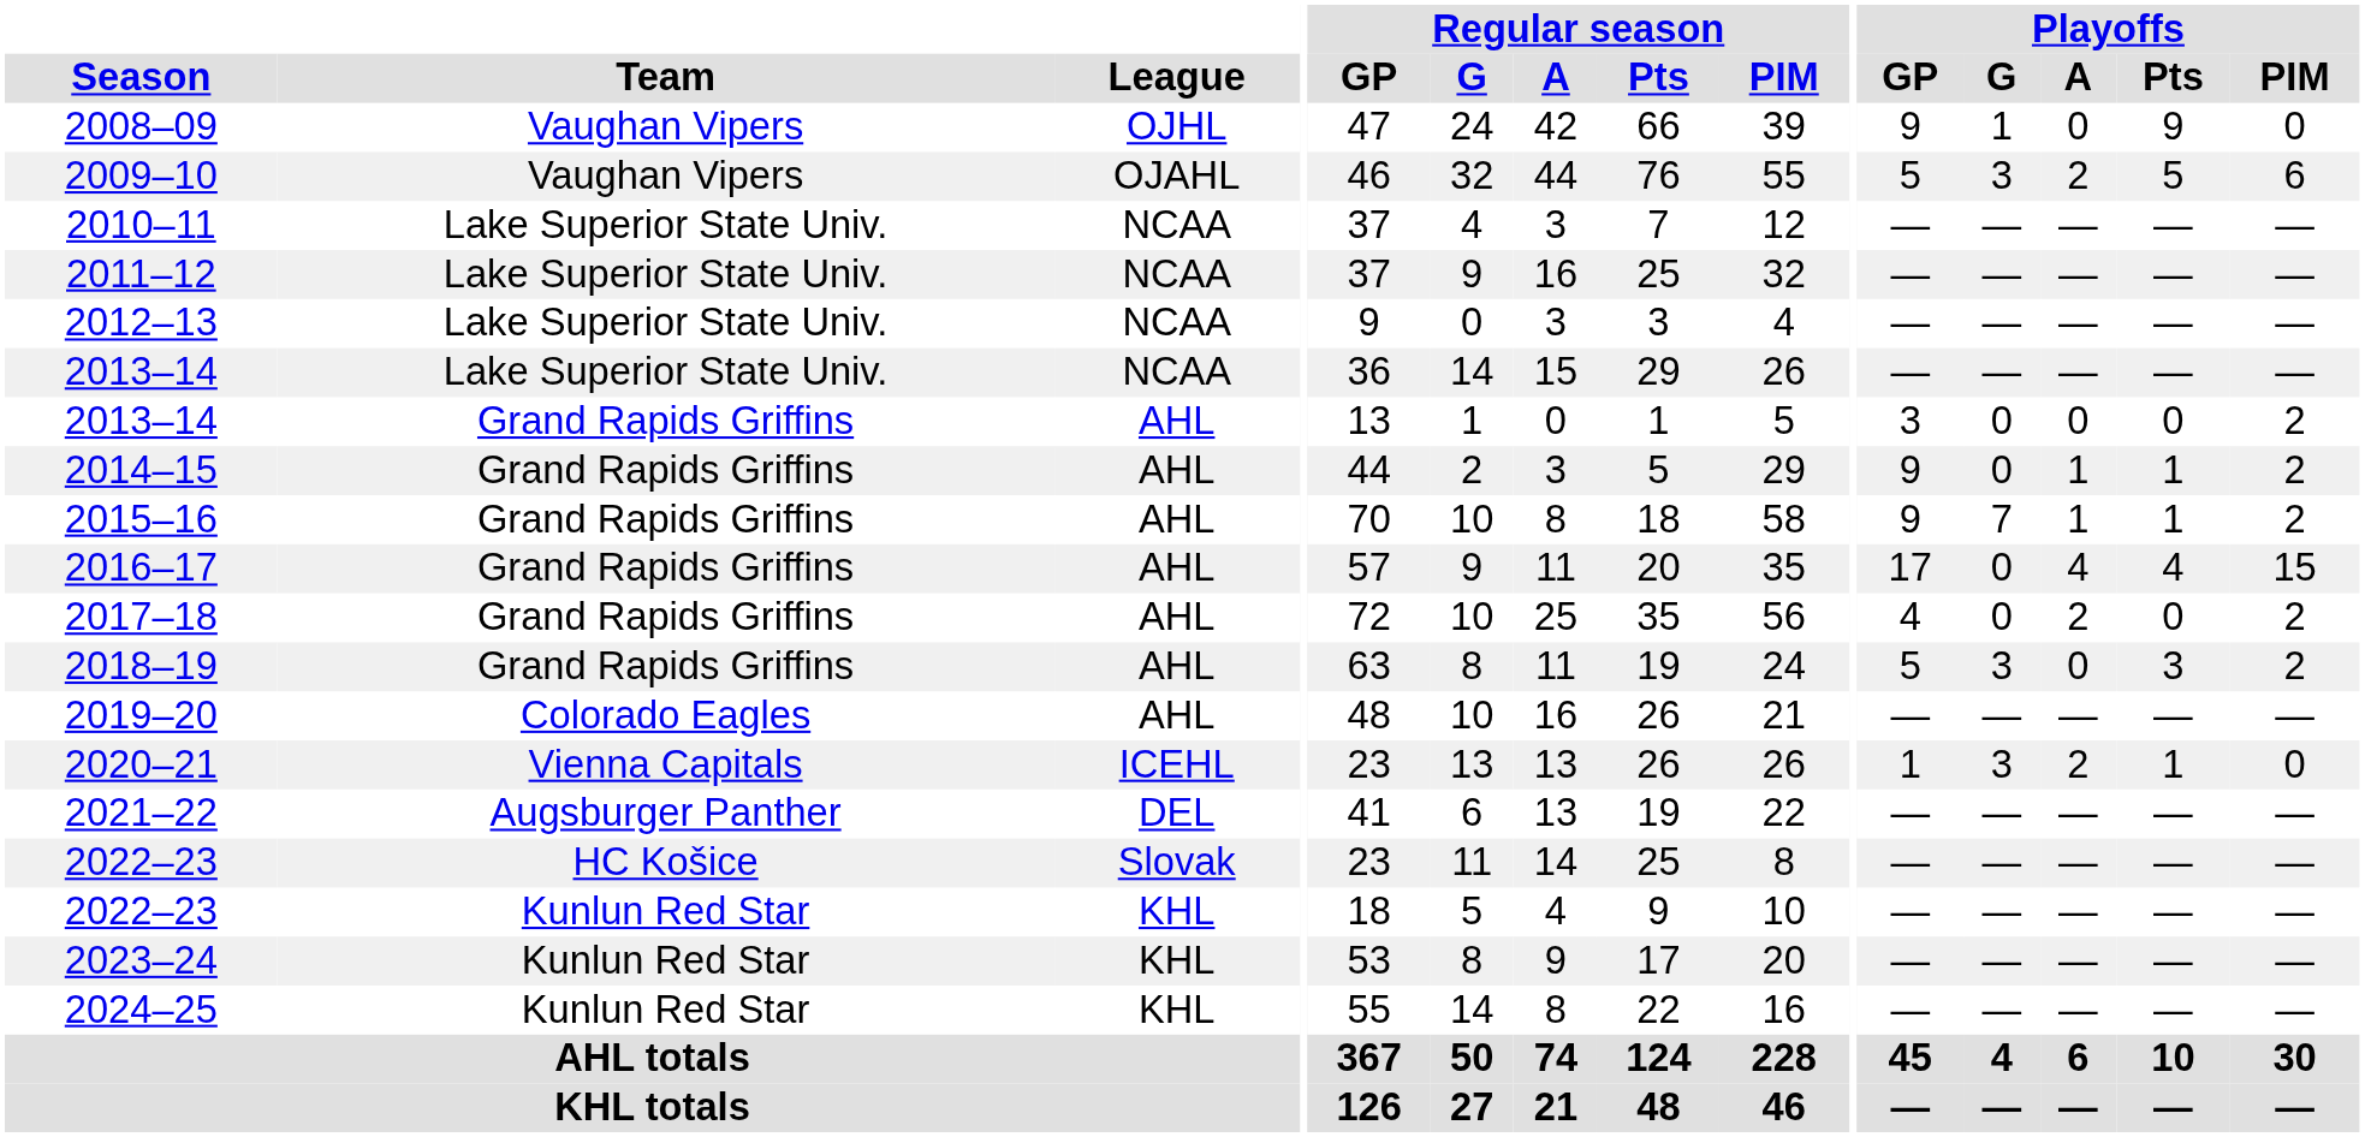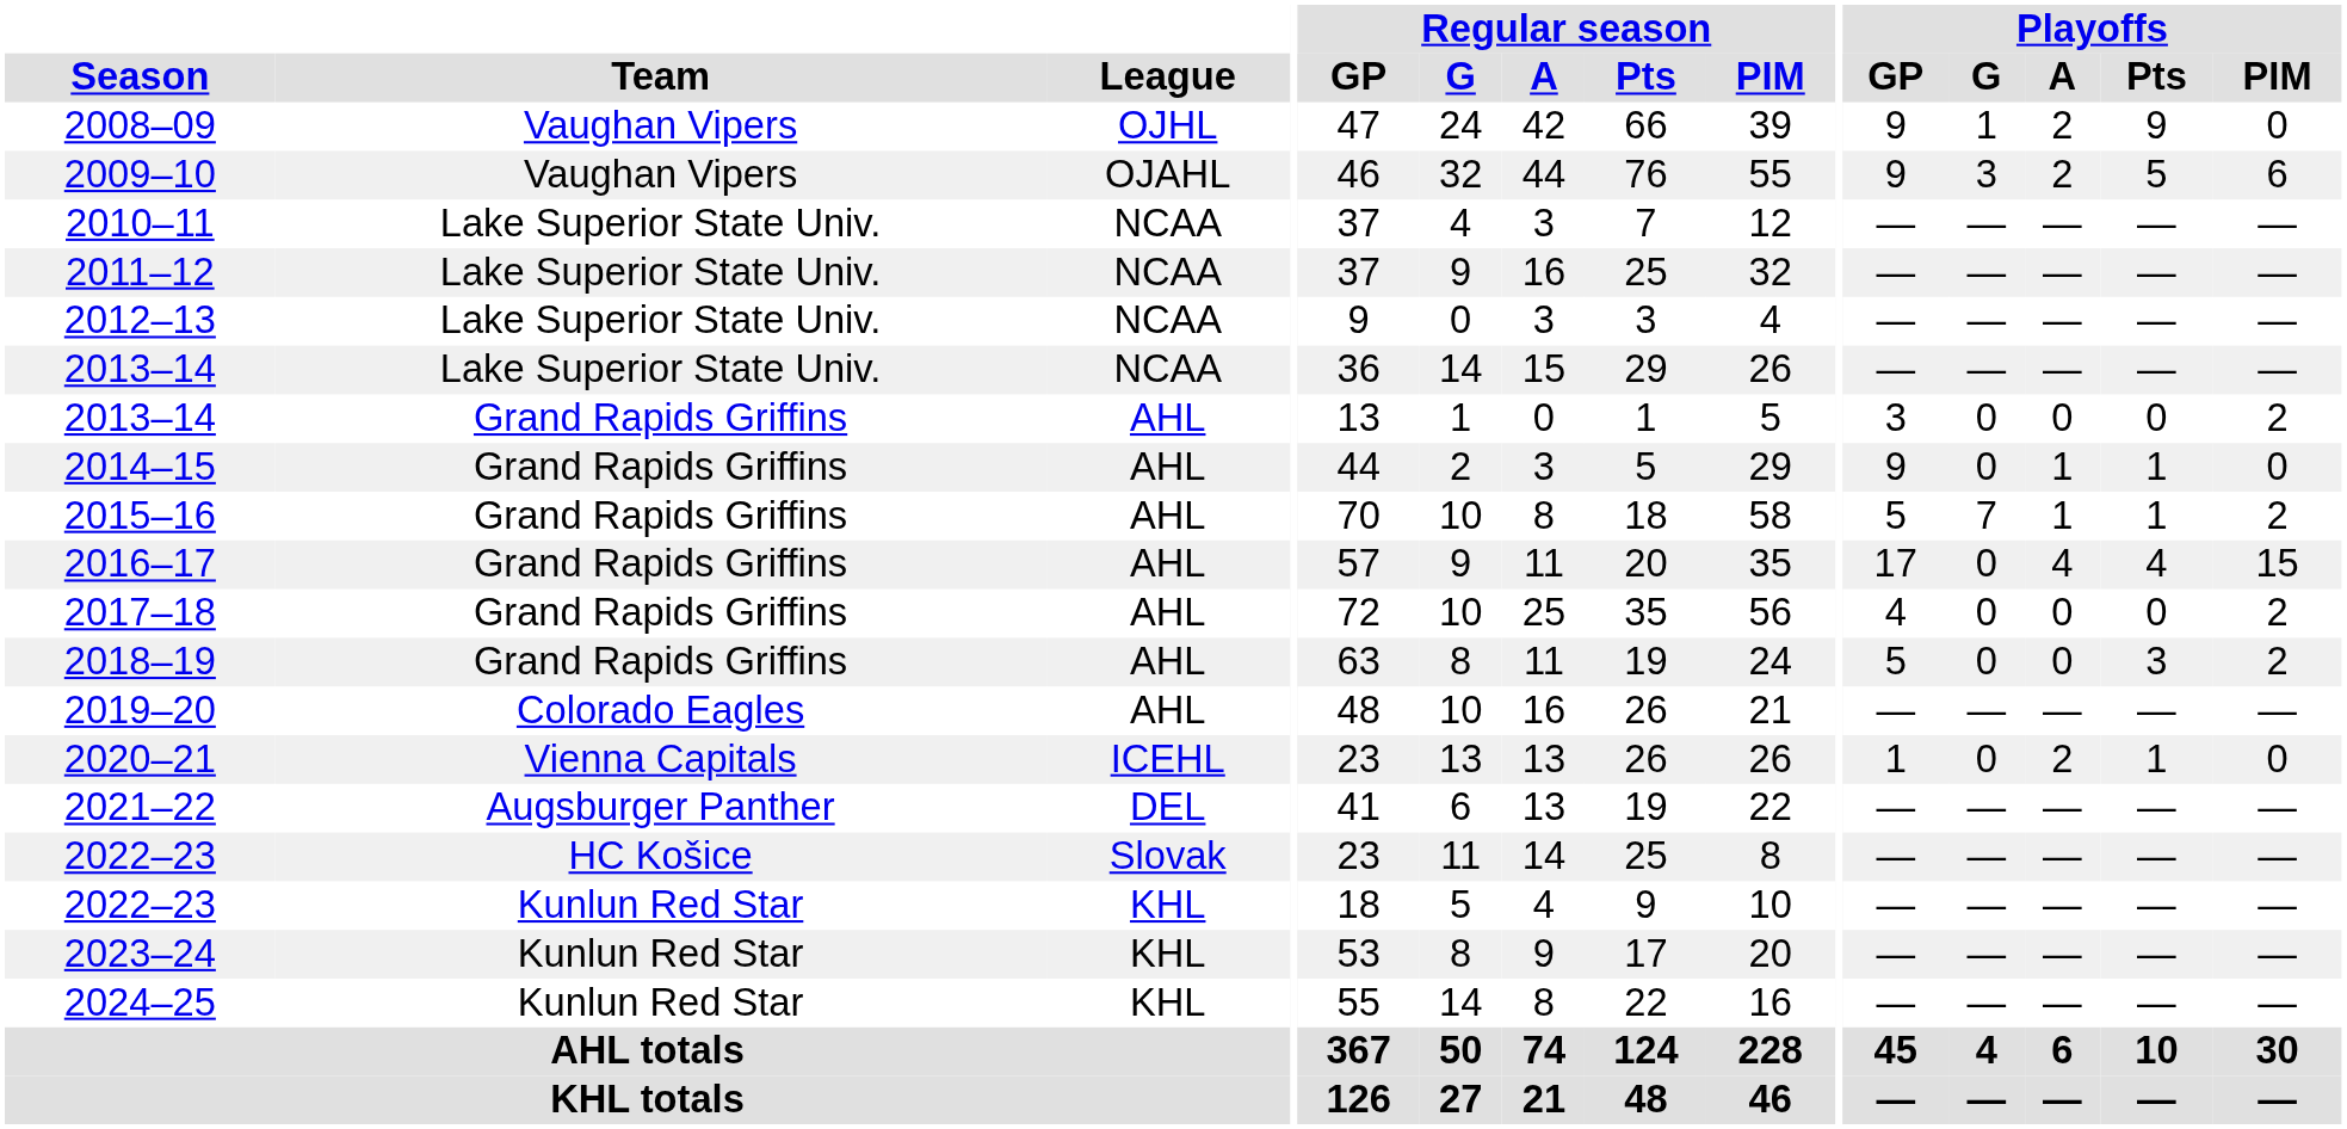 <table border="0" cellpadding="1" cellspacing="0" style="text-align:center; width:60em">
 <tr bgcolor="#e0e0e0">
 <th colspan="3" bgcolor="#ffffff"></th>
 <th rowspan="99" bgcolor="#ffffff"></th>
 <th colspan="5"><a href='#'>Regular season</a></th>
 <th rowspan="99" bgcolor="#ffffff"></th>
 <th colspan="5"><a href='#'>Playoffs</a></th>
 </tr>
 <tr bgcolor="#e0e0e0">
 <th><a href='#'>Season</a></th>
 <th>Team</th>
 <th>League</th>
 <th>GP</th>
 <th><a href='#'>G</a></th>
 <th><a href='#'>A</a></th>
 <th><a href='#'>Pts</a></th>
 <th><a href='#'>PIM</a></th>
 <th>GP</th>
 <th>G</th>
 <th>A</th>
 <th>Pts</th>
 <th>PIM</th>
 </tr>
 <tr>
 <td><a href='#'>2008–09</a></td>
 <td><a href='#'>Vaughan Vipers</a></td>
 <td><a href='#'>OJHL</a></td>
 <td>47</td>
 <td>24</td>
 <td>42</td>
 <td>66</td>
 <td>39</td>
 <td>9</td>
 <td>1</td>
-<td>0</td>
+<td>2</td>
 <td>9</td>
 <td>0</td>
 </tr>
 <tr bgcolor="#f0f0f0">
 <td><a href='#'>2009–10</a></td>
 <td>Vaughan Vipers</td>
 <td>OJAHL</td>
 <td>46</td>
 <td>32</td>
 <td>44</td>
 <td>76</td>
 <td>55</td>
-<td>5</td>
+<td>9</td>
 <td>3</td>
 <td>2</td>
 <td>5</td>
 <td>6</td>
 </tr>
 <tr>
 <td><a href='#'>2010–11</a></td>
 <td>Lake Superior State Univ.</td>
 <td>NCAA</td>
 <td>37</td>
 <td>4</td>
 <td>3</td>
 <td>7</td>
 <td>12</td>
 <td>—</td>
 <td>—</td>
 <td>—</td>
 <td>—</td>
 <td>—</td>
 </tr>
 <tr bgcolor="#f0f0f0">
 <td><a href='#'>2011–12</a></td>
 <td>Lake Superior State Univ.</td>
 <td>NCAA</td>
 <td>37</td>
 <td>9</td>
 <td>16</td>
 <td>25</td>
 <td>32</td>
 <td>—</td>
 <td>—</td>
 <td>—</td>
 <td>—</td>
 <td>—</td>
 </tr>
 <tr>
 <td><a href='#'>2012–13</a></td>
 <td>Lake Superior State Univ.</td>
 <td>NCAA</td>
 <td>9</td>
 <td>0</td>
 <td>3</td>
 <td>3</td>
 <td>4</td>
 <td>—</td>
 <td>—</td>
 <td>—</td>
 <td>—</td>
 <td>—</td>
 </tr>
 <tr bgcolor="#f0f0f0">
 <td><a href='#'>2013–14</a></td>
 <td>Lake Superior State Univ.</td>
 <td>NCAA</td>
 <td>36</td>
 <td>14</td>
 <td>15</td>
 <td>29</td>
 <td>26</td>
 <td>—</td>
 <td>—</td>
 <td>—</td>
 <td>—</td>
 <td>—</td>
 </tr>
 <tr>
 <td><a href='#'>2013–14</a></td>
 <td><a href='#'>Grand Rapids Griffins</a></td>
 <td><a href='#'>AHL</a></td>
 <td>13</td>
 <td>1</td>
 <td>0</td>
 <td>1</td>
 <td>5</td>
 <td>3</td>
 <td>0</td>
 <td>0</td>
 <td>0</td>
 <td>2</td>
 </tr>
 <tr bgcolor="#f0f0f0">
 <td><a href='#'>2014–15</a></td>
 <td>Grand Rapids Griffins</td>
 <td>AHL</td>
 <td>44</td>
 <td>2</td>
 <td>3</td>
 <td>5</td>
 <td>29</td>
 <td>9</td>
 <td>0</td>
 <td>1</td>
 <td>1</td>
-<td>2</td>
+<td>0</td>
 </tr>
 <tr>
 <td><a href='#'>2015–16</a></td>
 <td>Grand Rapids Griffins</td>
 <td>AHL</td>
 <td>70</td>
 <td>10</td>
 <td>8</td>
 <td>18</td>
 <td>58</td>
-<td>9</td>
+<td>5</td>
 <td>7</td>
 <td>1</td>
 <td>1</td>
 <td>2</td>
 </tr>
 <tr bgcolor="#f0f0f0">
 <td><a href='#'>2016–17</a></td>
 <td>Grand Rapids Griffins</td>
 <td>AHL</td>
 <td>57</td>
 <td>9</td>
 <td>11</td>
 <td>20</td>
 <td>35</td>
 <td>17</td>
 <td>0</td>
 <td>4</td>
 <td>4</td>
 <td>15</td>
 </tr>
 <tr>
 <td><a href='#'>2017–18</a></td>
 <td>Grand Rapids Griffins</td>
 <td>AHL</td>
 <td>72</td>
 <td>10</td>
 <td>25</td>
 <td>35</td>
 <td>56</td>
 <td>4</td>
 <td>0</td>
-<td>2</td>
+<td>0</td>
 <td>0</td>
 <td>2</td>
 </tr>
 <tr bgcolor="#f0f0f0">
 <td><a href='#'>2018–19</a></td>
 <td>Grand Rapids Griffins</td>
 <td>AHL</td>
 <td>63</td>
 <td>8</td>
 <td>11</td>
 <td>19</td>
 <td>24</td>
 <td>5</td>
-<td>3</td>
+<td>0</td>
 <td>0</td>
 <td>3</td>
 <td>2</td>
 </tr>
 <tr>
 <td><a href='#'>2019–20</a></td>
 <td><a href='#'>Colorado Eagles</a></td>
 <td>AHL</td>
 <td>48</td>
 <td>10</td>
 <td>16</td>
 <td>26</td>
 <td>21</td>
 <td>—</td>
 <td>—</td>
 <td>—</td>
 <td>—</td>
 <td>—</td>
 </tr>
 <tr bgcolor="#f0f0f0">
 <td><a href='#'>2020–21</a></td>
 <td><a href='#'>Vienna Capitals</a></td>
 <td><a href='#'>ICEHL</a></td>
 <td>23</td>
 <td>13</td>
 <td>13</td>
 <td>26</td>
 <td>26</td>
 <td>1</td>
-<td>3</td>
+<td>0</td>
 <td>2</td>
 <td>1</td>
 <td>0</td>
 </tr>
 <tr>
 <td><a href='#'>2021–22</a></td>
 <td><a href='#'>Augsburger Panther</a></td>
 <td><a href='#'>DEL</a></td>
 <td>41</td>
 <td>6</td>
 <td>13</td>
 <td>19</td>
 <td>22</td>
 <td>—</td>
 <td>—</td>
 <td>—</td>
 <td>—</td>
 <td>—</td>
 </tr>
 <tr bgcolor="#f0f0f0">
 <td><a href='#'>2022–23</a></td>
 <td><a href='#'>HC Košice</a></td>
 <td><a href='#'>Slovak</a></td>
 <td>23</td>
 <td>11</td>
 <td>14</td>
 <td>25</td>
 <td>8</td>
 <td>—</td>
 <td>—</td>
 <td>—</td>
 <td>—</td>
 <td>—</td>
 </tr>
 <tr>
 <td><a href='#'>2022–23</a></td>
 <td><a href='#'>Kunlun Red Star</a></td>
 <td><a href='#'>KHL</a></td>
 <td>18</td>
 <td>5</td>
 <td>4</td>
 <td>9</td>
 <td>10</td>
 <td>—</td>
 <td>—</td>
 <td>—</td>
 <td>—</td>
 <td>—</td>
 </tr>
 <tr bgcolor="#f0f0f0">
 <td><a href='#'>2023–24</a></td>
 <td>Kunlun Red Star</td>
 <td>KHL</td>
 <td>53</td>
 <td>8</td>
 <td>9</td>
 <td>17</td>
 <td>20</td>
 <td>—</td>
 <td>—</td>
 <td>—</td>
 <td>—</td>
 <td>—</td>
 </tr>
 <tr>
 <td><a href='#'>2024–25</a></td>
 <td>Kunlun Red Star</td>
 <td>KHL</td>
 <td>55</td>
 <td>14</td>
 <td>8</td>
 <td>22</td>
 <td>16</td>
 <td>—</td>
 <td>—</td>
 <td>—</td>
 <td>—</td>
 <td>—</td>
 </tr>
 <tr bgcolor="#e0e0e0">
 <th colspan="3">AHL totals</th>
 <th>367</th>
 <th>50</th>
 <th>74</th>
 <th>124</th>
 <th>228</th>
 <th>45</th>
 <th>4</th>
 <th>6</th>
 <th>10</th>
 <th>30</th>
 </tr>
 <tr bgcolor="#e0e0e0">
 <th colspan="3">KHL totals</th>
 <th>126</th>
 <th>27</th>
 <th>21</th>
 <th>48</th>
 <th>46</th>
 <th>—</th>
 <th>—</th>
 <th>—</th>
 <th>—</th>
 <th>—</th>
 </tr>
 </table>
